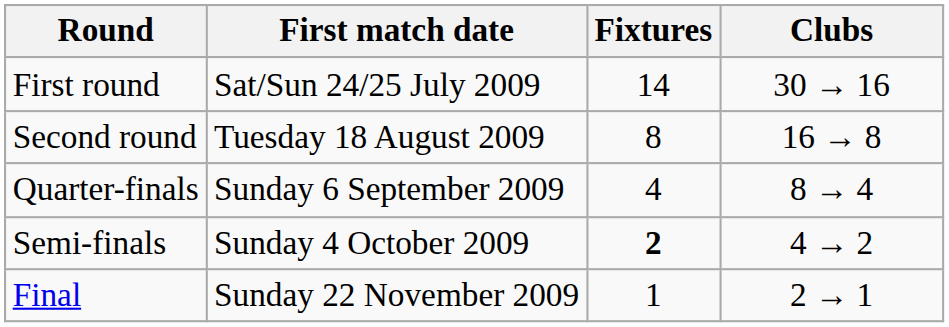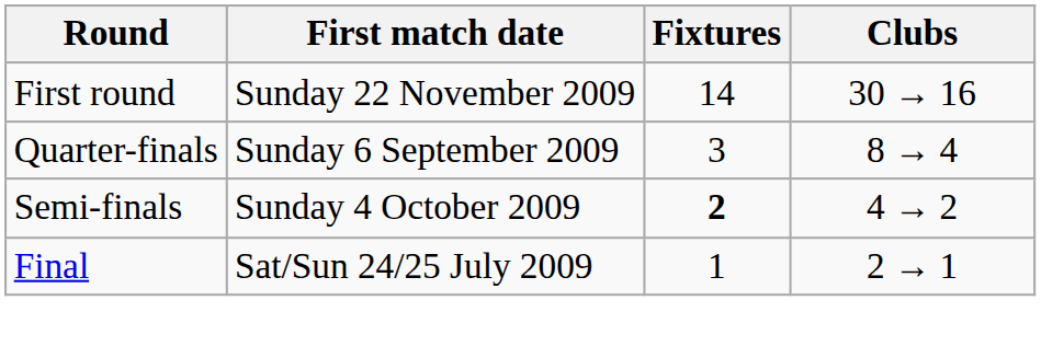 <table class="wikitable">
 <tr>
 <th>Round</th>
 <th>First match date</th>
 <th>Fixtures</th>
 <th width=100>Clubs</th>
 </tr>
 <tr align=center>
 <td align=left>First round</td>
-<td align=left>Sat/Sun 24/25 July 2009</td>
+<td align=left>Sunday 22 November 2009</td>
 <td>14</td>
 <td>30 → 16</td>
 </tr>
 <tr align=center>
-<td align=left>Second round</td>
-<td align=left>Tuesday 18 August 2009</td>
-<td>8</td>
-<td>16 → 8</td>
-</tr>
-<tr align=center>
 <td align=left>Quarter-finals</td>
 <td align=left>Sunday 6 September 2009</td>
-<td>4</td>
+<td>3</td>
 <td>8 → 4</td>
 </tr>
 <tr align=center>
 <td align=left>Semi-finals</td>
 <td align=left>Sunday 4 October 2009</td>
 <td><strong>2</strong></td>
 <td>4 → 2</td>
 </tr>
 <tr align=center>
 <td align=left><a href='#'>Final</a></td>
-<td align=left>Sunday 22 November 2009</td>
+<td align=left>Sat/Sun 24/25 July 2009</td>
 <td>1</td>
 <td>2 → 1</td>
 </tr>
 </table>
